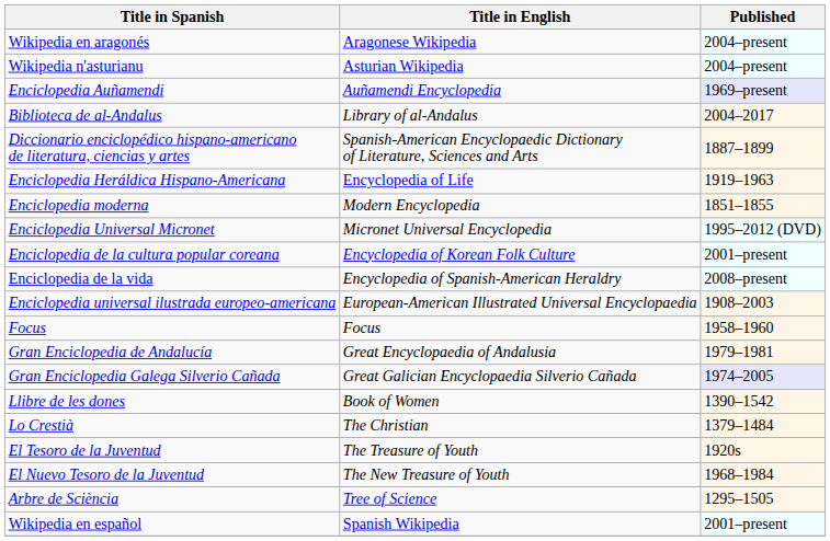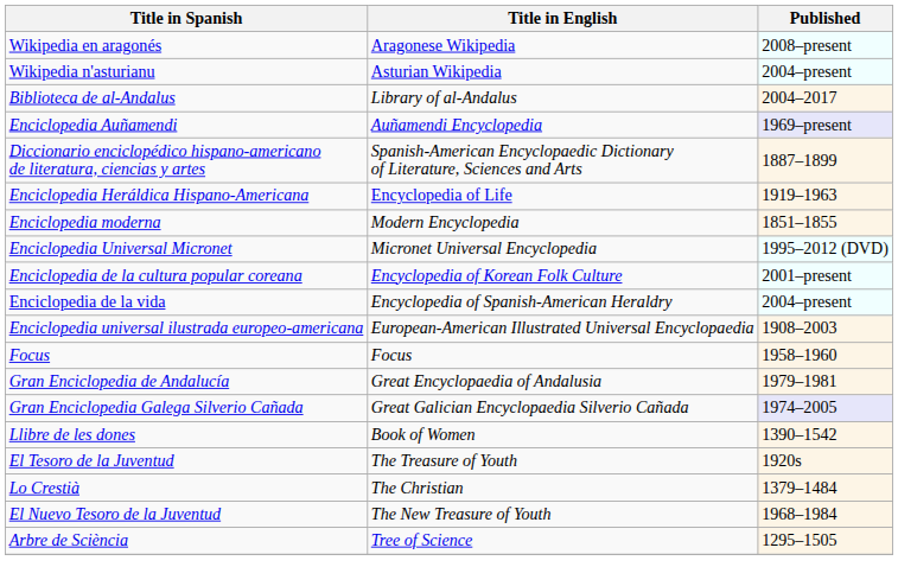 <table class="wikitable sortable">
 <tr>
 <th>Title in Spanish</th>
 <th>Title in English</th>
 <th>Published</th>
 </tr>
 <tr>
 <td><a href='#'>Wikipedia en aragonés</a></td>
 <td><a href='#'>Aragonese Wikipedia</a></td>
-<td style="background:Azure">2004–present</td>
+<td style="background:Azure">2008–present</td>
 </tr>
 <tr>
 <td><a href='#'>Wikipedia n'asturianu</a></td>
 <td><a href='#'>Asturian Wikipedia</a></td>
 <td style="background:Azure">2004–present</td>
 </tr>
 <tr>
+<td><em><a href='#'>Biblioteca de al-Andalus</a></em></td>
+<td><em>Library of al-Andalus</em></td>
+<td style="background:OldLace">2004–2017</td>
+</tr>
+<tr>
 <td><em><a href='#'>Enciclopedia Auñamendi</a></em></td>
 <td><em><a href='#'>Auñamendi Encyclopedia</a></em></td>
 <td style="background:Lavender">1969–present</td>
-</tr>
-<tr>
-<td><em><a href='#'>Biblioteca de al-Andalus</a></em></td>
-<td><em>Library of al-Andalus</em></td>
-<td style="background:OldLace">2004–2017</td>
 </tr>
 <tr>
 <td><em><a href='#'>Diccionario enciclopédico hispano-americano<br>de literatura, ciencias y artes</a></em></td>
 <td><em>Spanish-American Encyclopaedic Dictionary<br>of Literature, Sciences and Arts</em></td>
 <td style="background:OldLace">1887–1899</td>
 </tr>
 <tr>
 <td><em><a href='#'>Enciclopedia Heráldica Hispano-Americana</a></em></td>
 <td><a href='#'>Encyclopedia of Life</a></td>
 <td style="background:OldLace">1919–1963</td>
 </tr>
 <tr>
 <td><em><a href='#'>Enciclopedia moderna</a></em></td>
 <td><em>Modern Encyclopedia</em></td>
 <td style="background:OldLace">1851–1855</td>
 </tr>
 <tr>
 <td><em><a href='#'>Enciclopedia Universal Micronet</a></em></td>
 <td><em>Micronet Universal Encyclopedia</em></td>
 <td style="background:Azure">1995–2012 (DVD)</td>
 </tr>
 <tr>
 <td><em><a href='#'>Enciclopedia de la cultura popular coreana</a></em></td>
 <td><em><a href='#'>Encyclopedia of Korean Folk Culture</a></em></td>
 <td style="background:Azure">2001–present</td>
 </tr>
 <tr>
 <td><a href='#'>Enciclopedia de la vida</a></td>
 <td><em>Encyclopedia of Spanish-American Heraldry</em></td>
-<td style="background:Azure">2008–present</td>
+<td style="background:Azure">2004–present</td>
 </tr>
 <tr>
 <td><em><a href='#'>Enciclopedia universal ilustrada europeo-americana</a></em></td>
 <td><em>European-American Illustrated Universal Encyclopaedia</em></td>
 <td style="background:OldLace">1908–2003</td>
 </tr>
 <tr>
 <td><em><a href='#'>Focus</a></em></td>
 <td><em>Focus</em></td>
 <td style="background:OldLace">1958–1960</td>
 </tr>
 <tr>
 <td><em><a href='#'>Gran Enciclopedia de Andalucía</a></em></td>
 <td><em>Great Encyclopaedia of Andalusia</em></td>
 <td style="background:OldLace">1979–1981</td>
 </tr>
 <tr>
 <td><em><a href='#'>Gran Enciclopedia Galega Silverio Cañada</a></em></td>
 <td><em>Great Galician Encyclopaedia Silverio Cañada</em></td>
 <td style="background:Lavender">1974–2005</td>
 </tr>
 <tr>
 <td><em><a href='#'>Llibre de les dones</a></em></td>
 <td><em>Book of Women</em></td>
 <td style="background:OldLace"> 1390–1542</td>
 </tr>
 <tr>
+<td><em><a href='#'>El Tesoro de la Juventud</a></em></td>
+<td><em>The Treasure of Youth</em></td>
+<td style="background:OldLace"> 1920s</td>
+</tr>
+<tr>
 <td><em><a href='#'>Lo Crestià</a></em></td>
 <td><em>The Christian</em></td>
 <td style="background:OldLace"> 1379–1484</td>
-</tr>
-<tr>
-<td><em><a href='#'>El Tesoro de la Juventud</a></em></td>
-<td><em>The Treasure of Youth</em></td>
-<td style="background:OldLace"> 1920s</td>
 </tr>
 <tr>
 <td><em><a href='#'>El Nuevo Tesoro de la Juventud</a></em></td>
 <td><em>The New Treasure of Youth</em></td>
 <td style="background:OldLace"> 1968–1984</td>
 </tr>
 <tr>
 <td><em><a href='#'>Arbre de Sciència</a></em></td>
 <td><em><a href='#'>Tree of Science</a></em></td>
 <td style="background:OldLace"> 1295–1505</td>
 </tr>
 <tr>
-<td><a href='#'>Wikipedia en español</a></td>
-<td><a href='#'>Spanish Wikipedia</a></td>
-<td style="background:Azure">2001–present</td>
-</tr>
-<tr>
 </tr>
 </table>
